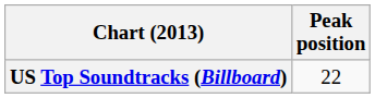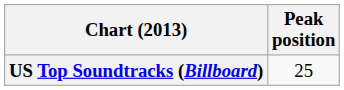 <table class="wikitable sortable plainrowheaders" style="text-align:center">
 <tr>
 <th scope="col">Chart (2013)</th>
 <th scope="col">Peak<br>position</th>
 </tr>
 <tr>
 <th scope="row">US <a href='#'>Top Soundtracks</a> (<em><a href='#'>Billboard</a></em>)</th>
-<td>22</td>
+<td>25</td>
 </tr>
 </table>
